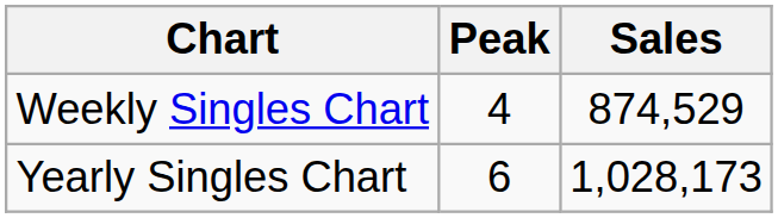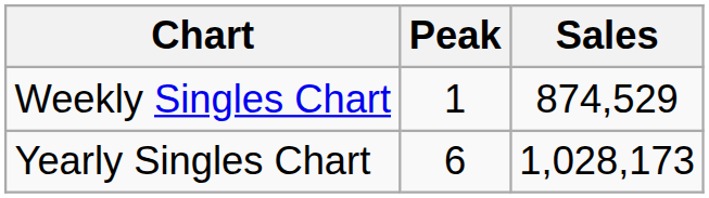 <table class="wikitable">
 <tr>
 <th style="text-align:center;">Chart</th>
 <th style="text-align:center;">Peak</th>
 <th style="text-align:center;">Sales</th>
 </tr>
 <tr>
 <td align="left">Weekly <a href='#'>Singles Chart</a></td>
-<td style="text-align:center;">4</td>
+<td style="text-align:center;">1</td>
 <td style="text-align:center;">874,529</td>
 </tr>
 <tr>
 <td align="left">Yearly Singles Chart</td>
 <td style="text-align:center;">6</td>
 <td style="text-align:center;">1,028,173</td>
 </tr>
 </table>
